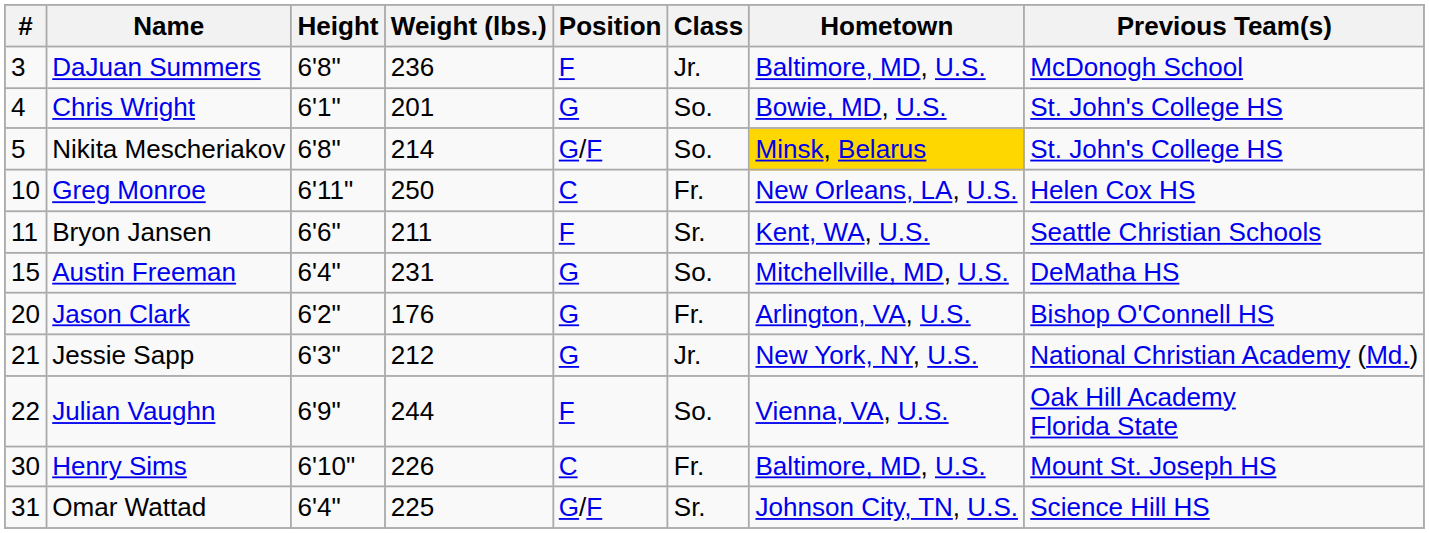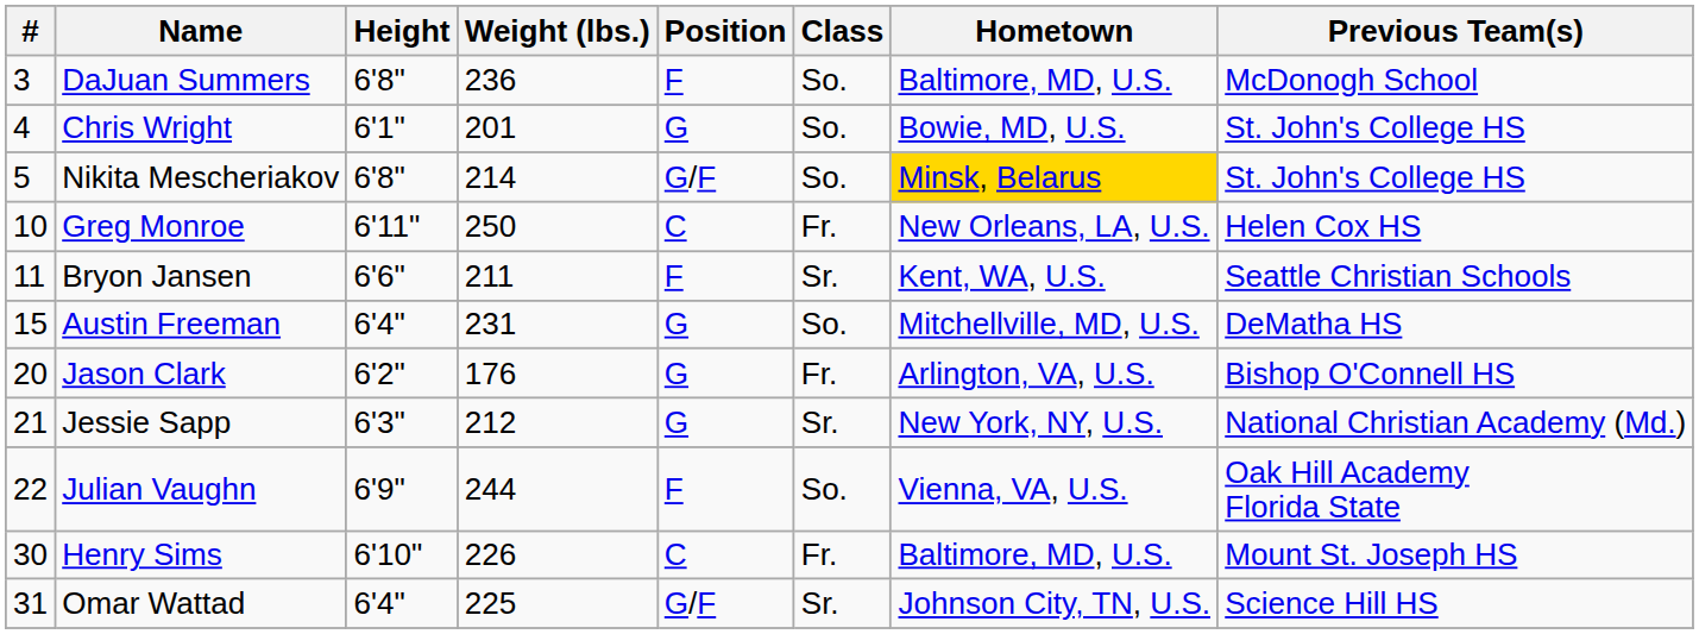 <table class="wikitable" style="font-size: 90%">
 <tr>
 <th>#</th>
 <th>Name</th>
 <th>Height</th>
 <th>Weight (lbs.)</th>
 <th>Position</th>
 <th>Class</th>
 <th>Hometown</th>
 <th>Previous Team(s)</th>
 </tr>
 <tr>
 <td>3</td>
 <td><a href='#'>DaJuan Summers</a></td>
 <td>6'8"</td>
 <td>236</td>
 <td><a href='#'>F</a></td>
-<td>Jr.</td>
+<td>So.</td>
 <td><a href='#'>Baltimore, MD</a>, <a href='#'>U.S.</a></td>
 <td><a href='#'>McDonogh School</a></td>
 </tr>
 <tr>
 <td>4</td>
 <td><a href='#'>Chris Wright</a></td>
 <td>6'1"</td>
 <td>201</td>
 <td><a href='#'>G</a></td>
 <td>So.</td>
 <td><a href='#'>Bowie, MD</a>, <a href='#'>U.S.</a></td>
 <td><a href='#'>St. John's College HS</a></td>
 </tr>
 <tr>
 <td>5</td>
 <td>Nikita Mescheriakov</td>
 <td>6'8"</td>
 <td>214</td>
 <td><a href='#'>G</a>/<a href='#'>F</a></td>
 <td>So.</td>
 <td style="background: gold;"><a href='#'>Minsk</a>, <a href='#'>Belarus</a></td>
 <td><a href='#'>St. John's College HS</a></td>
 </tr>
 <tr>
 <td>10</td>
 <td><a href='#'>Greg Monroe</a></td>
 <td>6'11"</td>
 <td>250</td>
 <td><a href='#'>C</a></td>
 <td>Fr.</td>
 <td><a href='#'>New Orleans, LA</a>, <a href='#'>U.S.</a></td>
 <td><a href='#'>Helen Cox HS</a></td>
 </tr>
 <tr>
 <td>11</td>
 <td>Bryon Jansen</td>
 <td>6'6"</td>
 <td>211</td>
 <td><a href='#'>F</a></td>
 <td>Sr.</td>
 <td><a href='#'>Kent, WA</a>, <a href='#'>U.S.</a></td>
 <td><a href='#'>Seattle Christian Schools</a></td>
 </tr>
 <tr>
 <td>15</td>
 <td><a href='#'>Austin Freeman</a></td>
 <td>6'4"</td>
 <td>231</td>
 <td><a href='#'>G</a></td>
 <td>So.</td>
 <td><a href='#'>Mitchellville, MD</a>, <a href='#'>U.S.</a></td>
 <td><a href='#'>DeMatha HS</a></td>
 </tr>
 <tr>
 <td>20</td>
 <td><a href='#'>Jason Clark</a></td>
 <td>6'2"</td>
 <td>176</td>
 <td><a href='#'>G</a></td>
 <td>Fr.</td>
 <td><a href='#'>Arlington, VA</a>, <a href='#'>U.S.</a></td>
 <td><a href='#'>Bishop O'Connell HS</a></td>
 </tr>
 <tr>
 <td>21</td>
 <td>Jessie Sapp</td>
 <td>6'3"</td>
 <td>212</td>
 <td><a href='#'>G</a></td>
-<td>Jr.</td>
+<td>Sr.</td>
 <td><a href='#'>New York, NY</a>, <a href='#'>U.S.</a></td>
 <td><a href='#'>National Christian Academy</a> (<a href='#'>Md.</a>)</td>
 </tr>
 <tr>
 <td>22</td>
 <td><a href='#'>Julian Vaughn</a></td>
 <td>6'9"</td>
 <td>244</td>
 <td><a href='#'>F</a></td>
 <td>So.</td>
 <td><a href='#'>Vienna, VA</a>, <a href='#'>U.S.</a></td>
 <td><a href='#'>Oak Hill Academy</a><br><a href='#'>Florida State</a></td>
 </tr>
 <tr>
 <td>30</td>
 <td><a href='#'>Henry Sims</a></td>
 <td>6'10"</td>
 <td>226</td>
 <td><a href='#'>C</a></td>
 <td>Fr.</td>
 <td><a href='#'>Baltimore, MD</a>, <a href='#'>U.S.</a></td>
 <td><a href='#'>Mount St. Joseph HS</a></td>
 </tr>
 <tr>
 <td>31</td>
 <td>Omar Wattad</td>
 <td>6'4"</td>
 <td>225</td>
 <td><a href='#'>G</a>/<a href='#'>F</a></td>
 <td>Sr.</td>
 <td><a href='#'>Johnson City, TN</a>, <a href='#'>U.S.</a></td>
 <td><a href='#'>Science Hill HS</a></td>
 </tr>
 </table>
